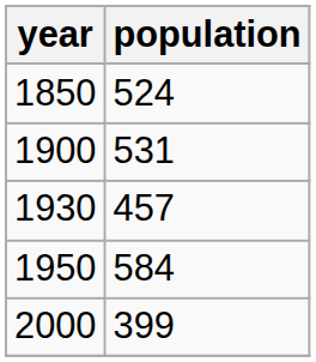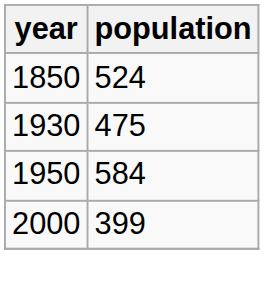 <table class="wikitable">
 <tr>
 <th>year</th>
 <th>population</th>
 </tr>
 <tr>
 <td>1850</td>
 <td>524</td>
 </tr>
 <tr>
-<td>1900</td>
-<td>531</td>
-</tr>
-<tr>
 <td>1930</td>
-<td>457</td>
+<td>475</td>
 </tr>
 <tr>
 <td>1950</td>
 <td>584</td>
 </tr>
 <tr>
 <td>2000</td>
 <td>399</td>
 </tr>
 <tr>
 </tr>
 </table>
